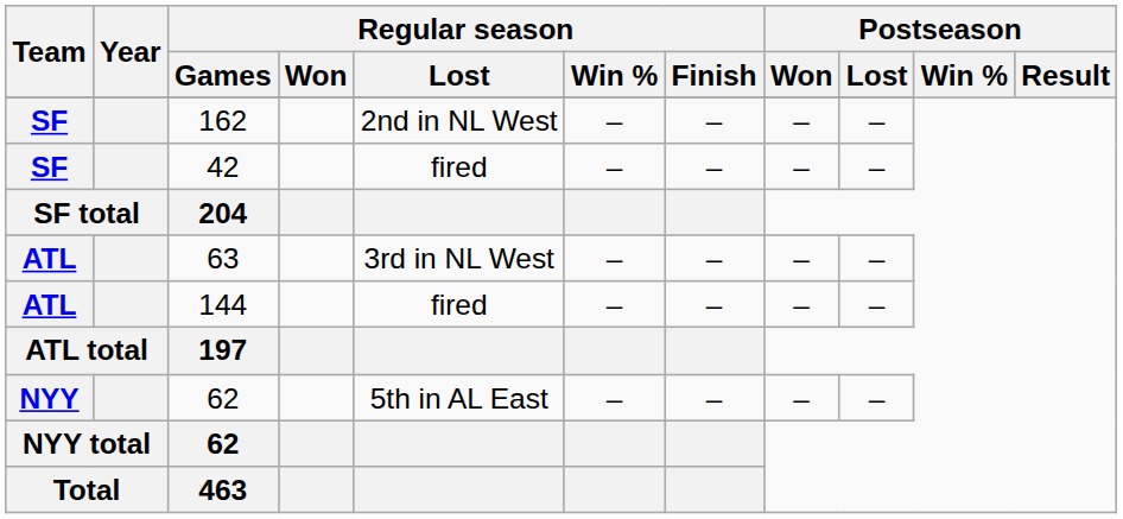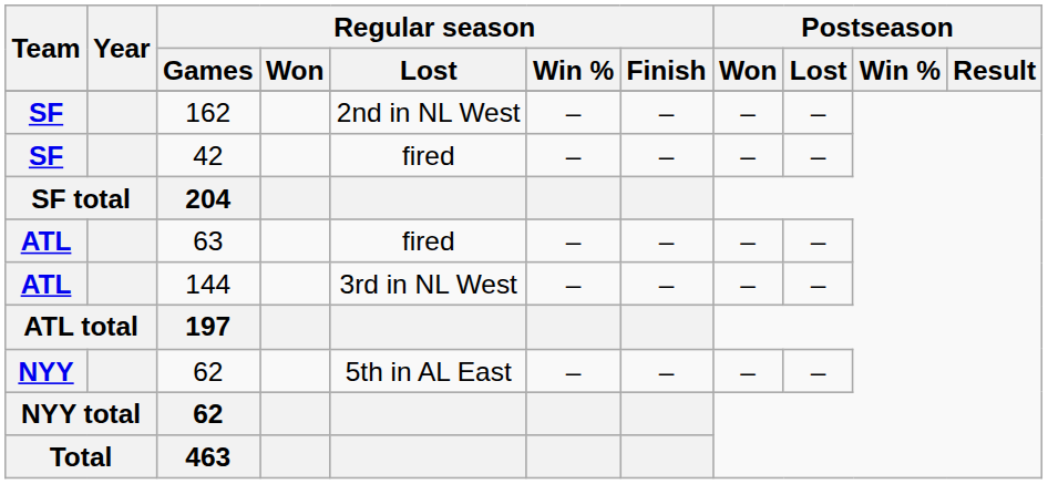 <table class="wikitable" style="font-size: 95%; text-align:center;">
 <tr>
 <th rowspan="2">Team</th>
 <th rowspan="2">Year</th>
 <th colspan="5">Regular season</th>
 <th colspan="4">Postseason</th>
 </tr>
 <tr>
 <th>Games</th>
 <th>Won</th>
 <th>Lost</th>
 <th>Win %</th>
 <th>Finish</th>
 <th>Won</th>
 <th>Lost</th>
 <th>Win %</th>
 <th>Result</th>
 </tr>
 <tr>
 </tr>
 <tr>
 <th><a href='#'>SF</a></th>
 <th></th>
 <td>162</td>
 <td></td>
 <td>2nd in NL West</td>
 <td>–</td>
 <td>–</td>
 <td>–</td>
 <td>–</td>
 </tr>
 <tr>
 <th><a href='#'>SF</a></th>
 <th></th>
 <td>42</td>
 <td></td>
 <td>fired</td>
 <td>–</td>
 <td>–</td>
 <td>–</td>
 <td>–</td>
 </tr>
 <tr>
 <th colspan="2">SF total</th>
 <th>204</th>
 <th></th>
 <th></th>
 <th></th>
 <th></th>
 </tr>
 <tr>
 <th><a href='#'>ATL</a></th>
 <th></th>
 <td>63</td>
 <td></td>
-<td>3rd in NL West</td>
+<td>fired</td>
 <td>–</td>
 <td>–</td>
 <td>–</td>
 <td>–</td>
 </tr>
 <tr>
 <th><a href='#'>ATL</a></th>
 <th></th>
 <td>144</td>
 <td></td>
-<td>fired</td>
+<td>3rd in NL West</td>
 <td>–</td>
 <td>–</td>
 <td>–</td>
 <td>–</td>
 </tr>
 <tr>
 <th colspan="2">ATL total</th>
 <th>197</th>
 <th></th>
 <th></th>
 <th></th>
 <th></th>
 </tr>
 <tr>
 <th><a href='#'>NYY</a></th>
 <th></th>
 <td>62</td>
 <td></td>
 <td>5th in AL East</td>
 <td>–</td>
 <td>–</td>
 <td>–</td>
 <td>–</td>
 </tr>
 <tr>
 <th colspan="2">NYY total</th>
 <th>62</th>
 <th></th>
 <th></th>
 <th></th>
 <th></th>
 </tr>
 <tr>
 <th colspan="2">Total</th>
 <th>463</th>
 <th></th>
 <th></th>
 <th></th>
 <th></th>
 </tr>
 </table>
